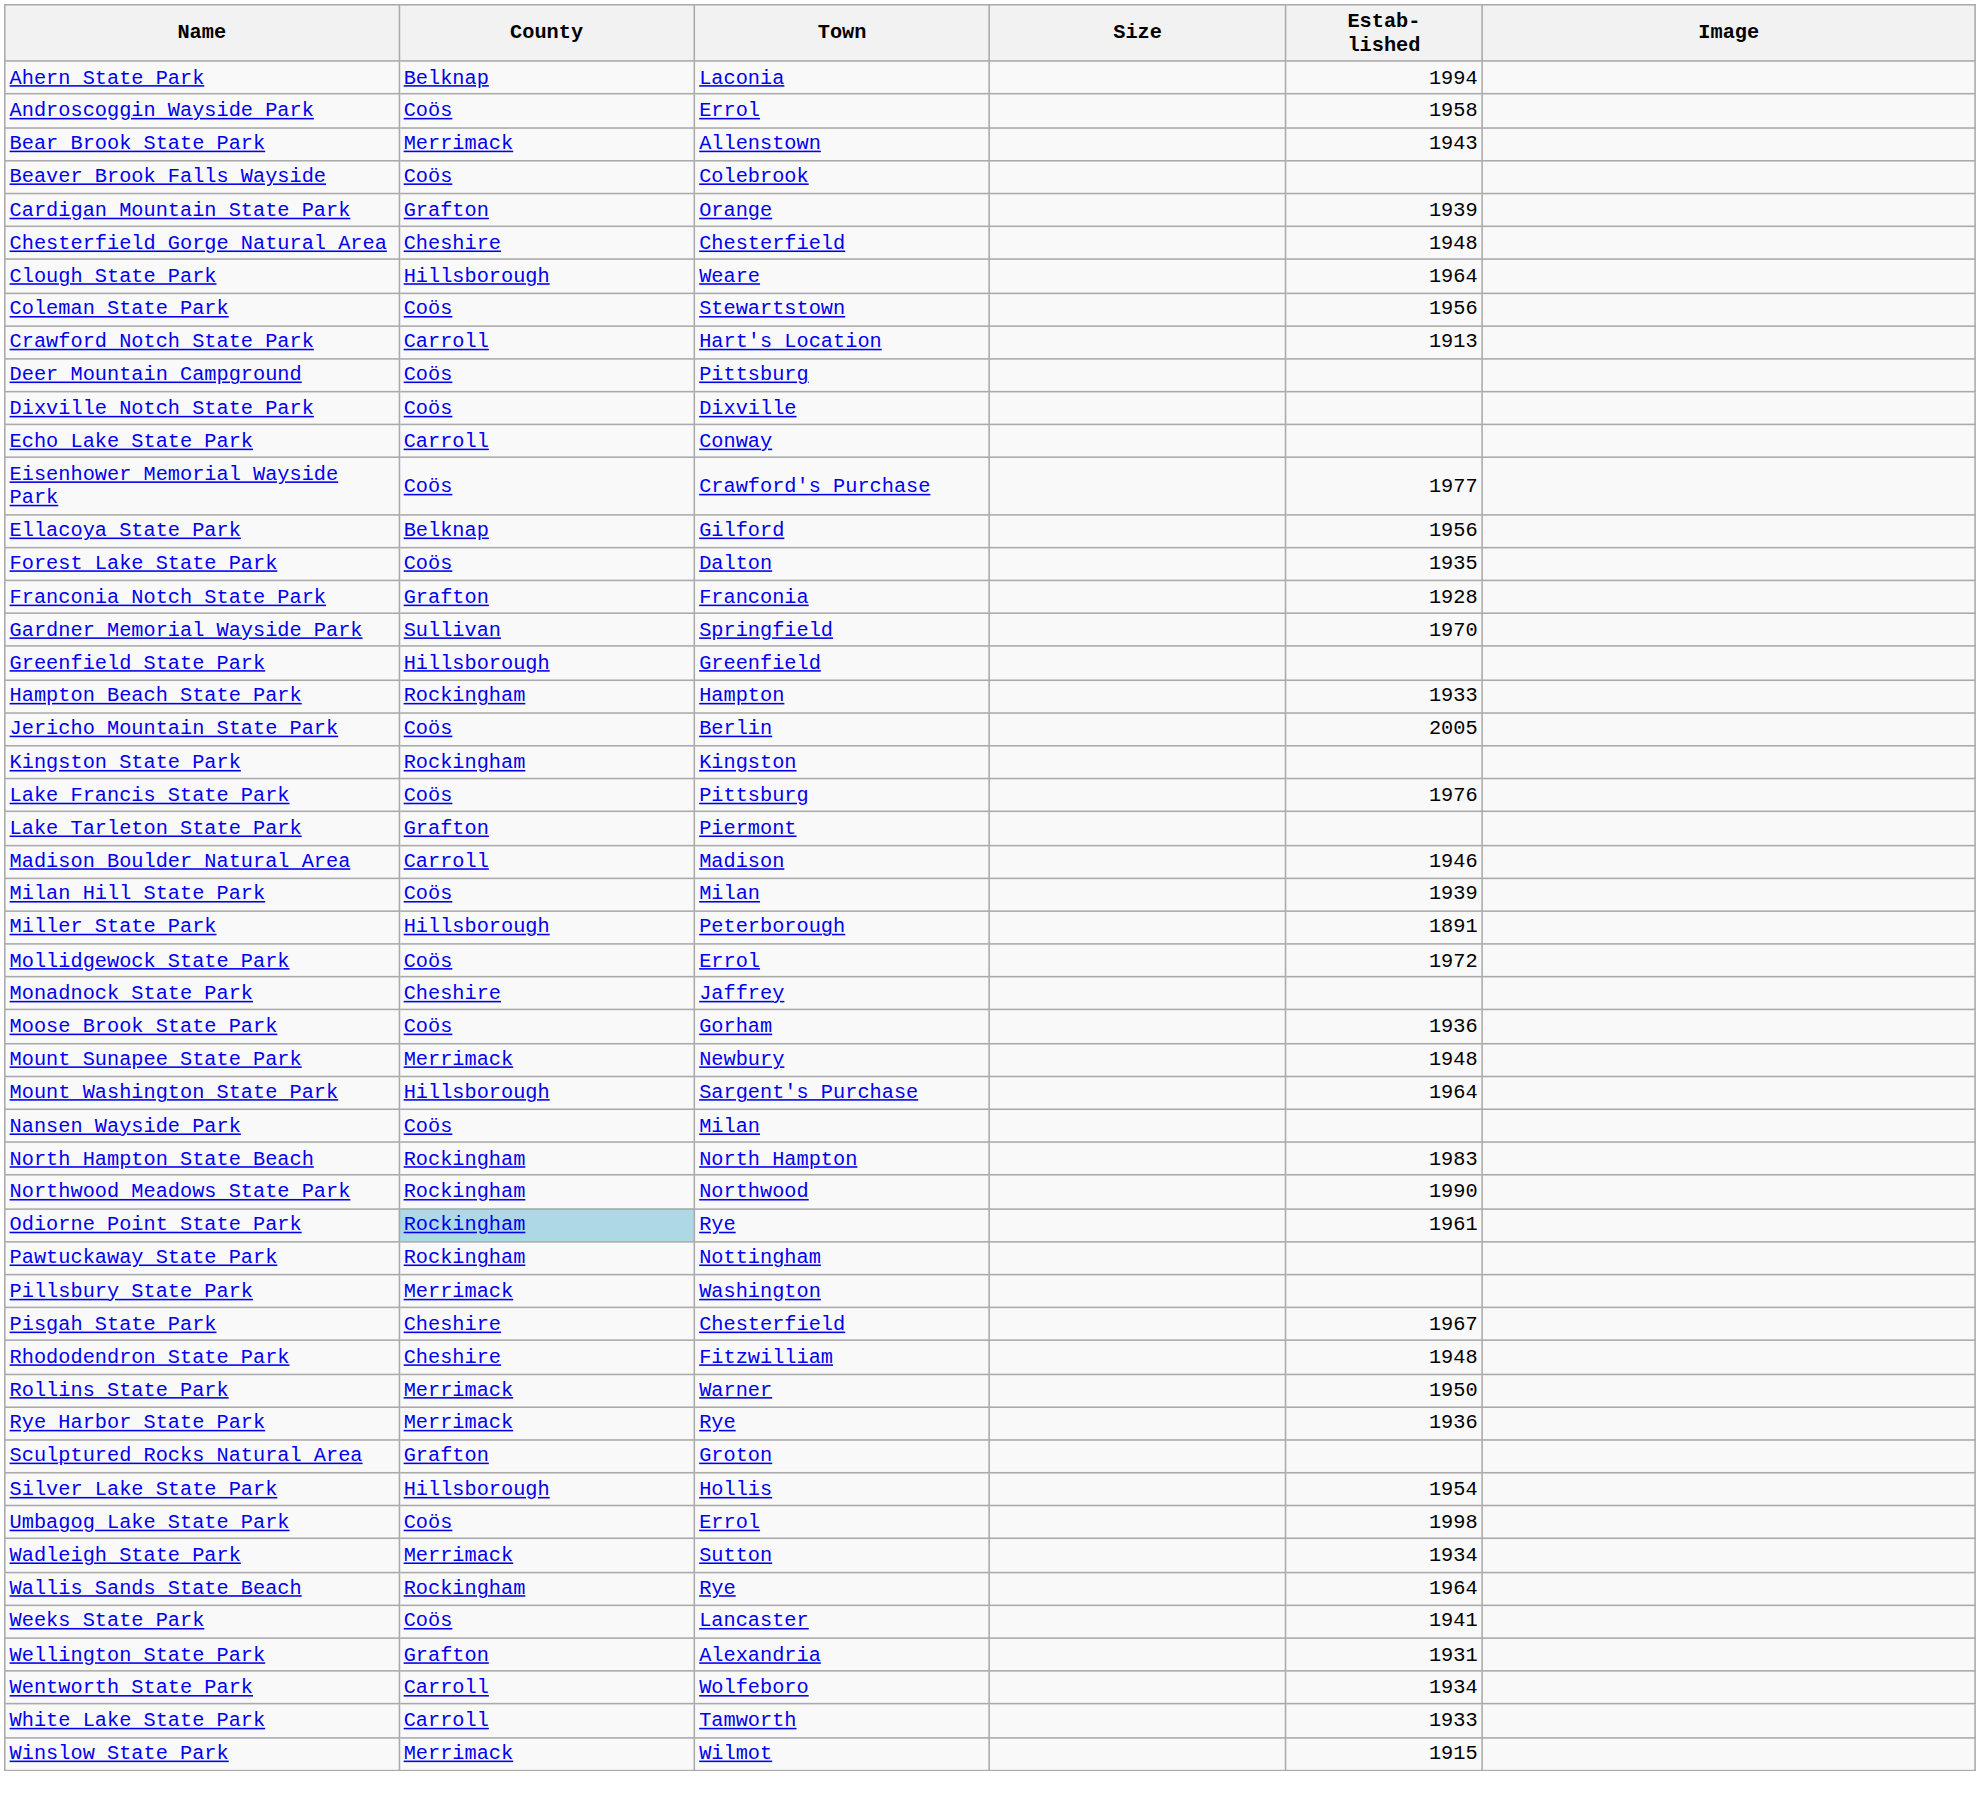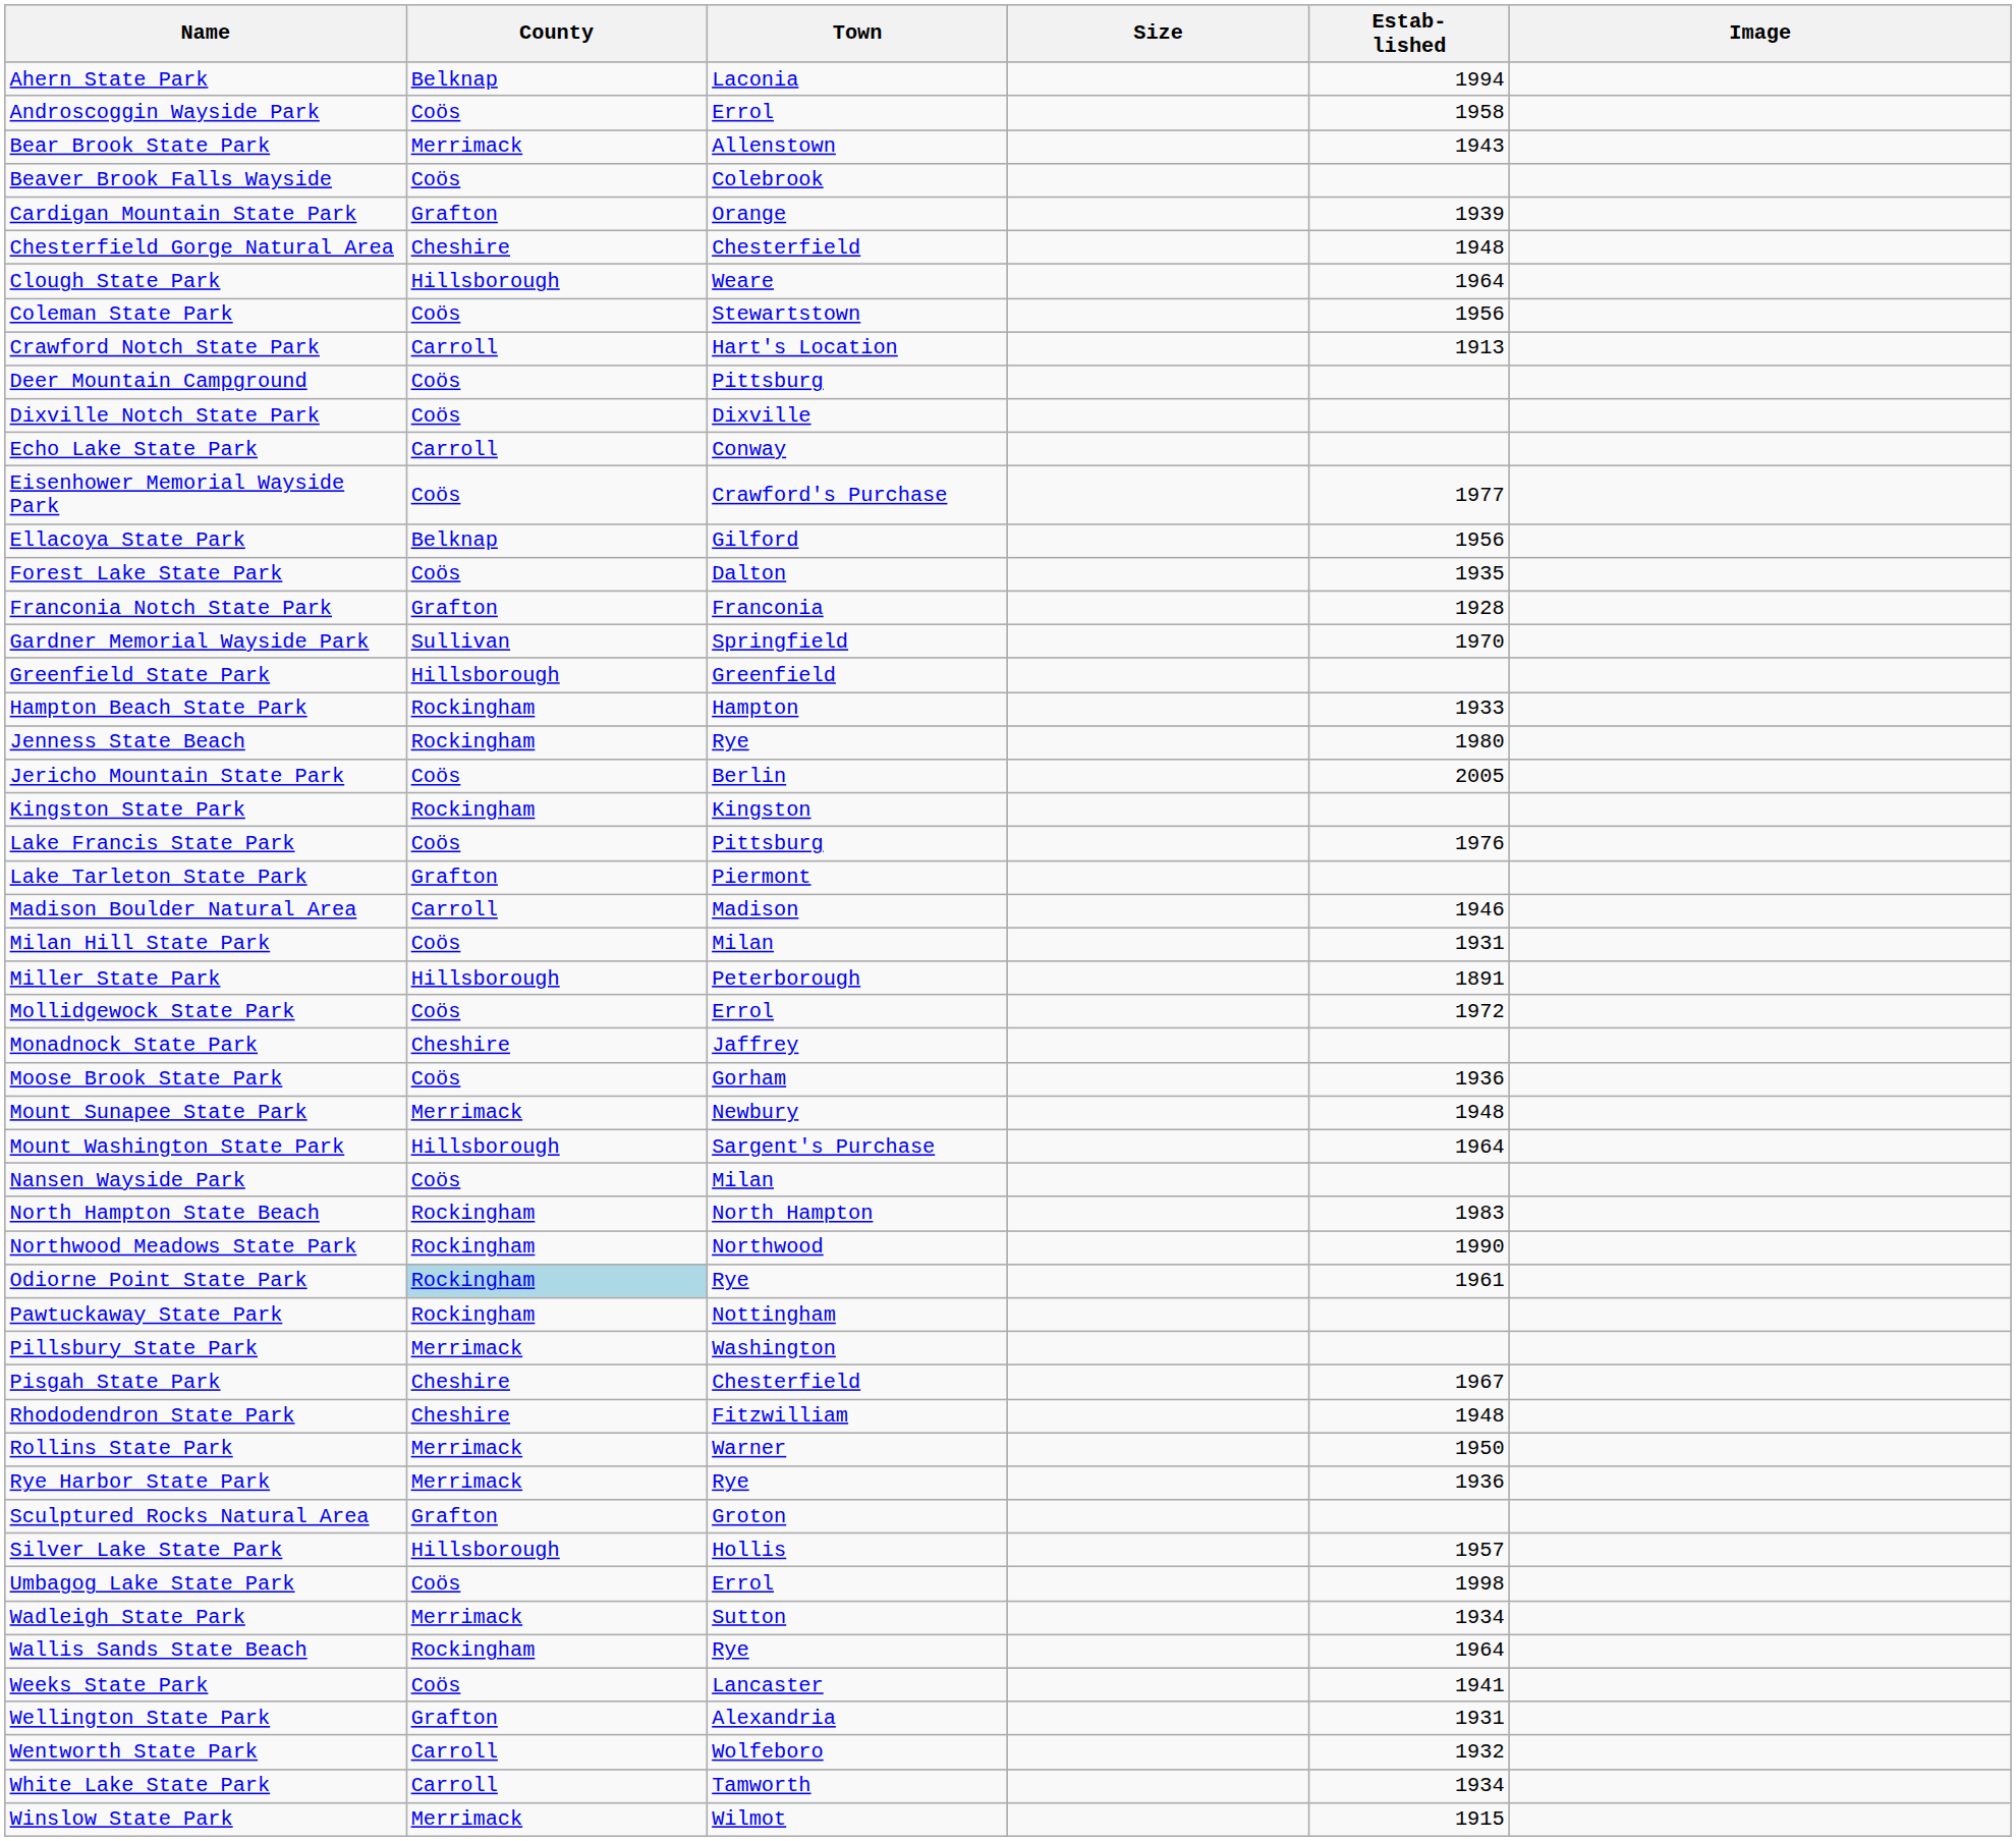 <table class="wikitable sortable"  style="width:100%">
 <tr>
 <th width="20%">Name</th>
 <th width="15%">County</th>
 <th width="15%">Town</th>
 <th width="15%">Size</th>
 <th width="10%">Estab-<br>lished</th>
 <th class="unsortable">Image</th>
 </tr>
 <tr>
 <td><a href='#'>Ahern State Park</a></td>
 <td><a href='#'>Belknap</a></td>
 <td><a href='#'>Laconia</a></td>
 <td></td>
 <td align=right>1994</td>
 <td></td>
 </tr>
 <tr>
 <td><a href='#'>Androscoggin Wayside Park</a></td>
 <td><a href='#'>Coös</a></td>
 <td><a href='#'>Errol</a></td>
 <td></td>
 <td align=right>1958</td>
 <td></td>
 </tr>
 <tr>
 <td><a href='#'>Bear Brook State Park</a></td>
 <td><a href='#'>Merrimack</a></td>
 <td><a href='#'>Allenstown</a></td>
 <td></td>
 <td align=right>1943</td>
 <td></td>
 </tr>
 <tr>
 <td><a href='#'>Beaver Brook Falls Wayside</a></td>
 <td><a href='#'>Coös</a></td>
 <td><a href='#'>Colebrook</a></td>
 <td></td>
 <td align=right></td>
 <td></td>
 </tr>
 <tr>
 <td><a href='#'>Cardigan Mountain State Park</a></td>
 <td><a href='#'>Grafton</a></td>
 <td><a href='#'>Orange</a></td>
 <td></td>
 <td align=right>1939</td>
 <td></td>
 </tr>
 <tr>
 <td><a href='#'>Chesterfield Gorge Natural Area</a></td>
 <td><a href='#'>Cheshire</a></td>
 <td><a href='#'>Chesterfield</a></td>
 <td></td>
 <td align=right>1948</td>
 <td></td>
 </tr>
 <tr>
 <td><a href='#'>Clough State Park</a></td>
 <td><a href='#'>Hillsborough</a></td>
 <td><a href='#'>Weare</a></td>
 <td></td>
 <td align=right>1964</td>
 <td></td>
 </tr>
 <tr>
 <td><a href='#'>Coleman State Park</a></td>
 <td><a href='#'>Coös</a></td>
 <td><a href='#'>Stewartstown</a></td>
 <td></td>
 <td align=right>1956</td>
 <td></td>
 </tr>
 <tr>
 <td><a href='#'>Crawford Notch State Park</a></td>
 <td><a href='#'>Carroll</a></td>
 <td><a href='#'>Hart's Location</a></td>
 <td></td>
 <td align=right>1913</td>
 <td></td>
 </tr>
 <tr>
 <td><a href='#'>Deer Mountain Campground</a></td>
 <td><a href='#'>Coös</a></td>
 <td><a href='#'>Pittsburg</a></td>
 <td></td>
 <td></td>
 <td></td>
 </tr>
 <tr>
 <td><a href='#'>Dixville Notch State Park</a></td>
 <td><a href='#'>Coös</a></td>
 <td><a href='#'>Dixville</a></td>
 <td></td>
 <td align=right></td>
 <td></td>
 </tr>
 <tr>
 <td><a href='#'>Echo Lake State Park</a></td>
 <td><a href='#'>Carroll</a></td>
 <td><a href='#'>Conway</a></td>
 <td></td>
 <td align=right></td>
 <td></td>
 </tr>
 <tr>
 <td><a href='#'>Eisenhower Memorial Wayside Park</a></td>
 <td><a href='#'>Coös</a></td>
 <td><a href='#'>Crawford's Purchase</a></td>
 <td></td>
 <td align=right>1977</td>
 <td></td>
 </tr>
 <tr>
 <td><a href='#'>Ellacoya State Park</a></td>
 <td><a href='#'>Belknap</a></td>
 <td><a href='#'>Gilford</a></td>
 <td></td>
 <td align=right>1956</td>
 <td></td>
 </tr>
 <tr>
 <td><a href='#'>Forest Lake State Park</a></td>
 <td><a href='#'>Coös</a></td>
 <td><a href='#'>Dalton</a></td>
 <td></td>
 <td align=right>1935</td>
 <td></td>
 </tr>
 <tr>
 <td><a href='#'>Franconia Notch State Park</a></td>
 <td><a href='#'>Grafton</a></td>
 <td><a href='#'>Franconia</a></td>
 <td></td>
 <td align=right>1928</td>
 <td></td>
 </tr>
 <tr>
 <td><a href='#'>Gardner Memorial Wayside Park</a></td>
 <td><a href='#'>Sullivan</a></td>
 <td><a href='#'>Springfield</a></td>
 <td></td>
 <td align=right>1970</td>
 <td></td>
 </tr>
 <tr>
 <td><a href='#'>Greenfield State Park</a></td>
 <td><a href='#'>Hillsborough</a></td>
 <td><a href='#'>Greenfield</a></td>
 <td></td>
 <td align=right></td>
 <td></td>
 </tr>
 <tr>
 <td><a href='#'>Hampton Beach State Park</a></td>
 <td><a href='#'>Rockingham</a></td>
 <td><a href='#'>Hampton</a></td>
 <td></td>
 <td align=right>1933</td>
 <td></td>
 </tr>
 <tr>
+<td><a href='#'>Jenness State Beach</a></td>
+<td><a href='#'>Rockingham</a></td>
+<td><a href='#'>Rye</a></td>
+<td></td>
+<td align=right>1980</td>
+<td></td>
+</tr>
+<tr>
 <td><a href='#'>Jericho Mountain State Park</a></td>
 <td><a href='#'>Coös</a></td>
 <td><a href='#'>Berlin</a></td>
 <td></td>
 <td align=right>2005</td>
 <td></td>
 </tr>
 <tr>
 <td><a href='#'>Kingston State Park</a></td>
 <td><a href='#'>Rockingham</a></td>
 <td><a href='#'>Kingston</a></td>
 <td></td>
 <td align=right></td>
 <td></td>
 </tr>
 <tr>
 <td><a href='#'>Lake Francis State Park</a></td>
 <td><a href='#'>Coös</a></td>
 <td><a href='#'>Pittsburg</a></td>
 <td></td>
 <td align=right>1976</td>
 <td></td>
 </tr>
 <tr>
 <td><a href='#'>Lake Tarleton State Park</a></td>
 <td><a href='#'>Grafton</a></td>
 <td><a href='#'>Piermont</a></td>
 <td></td>
 <td align=right></td>
 <td></td>
 </tr>
 <tr>
 <td><a href='#'>Madison Boulder Natural Area</a></td>
 <td><a href='#'>Carroll</a></td>
 <td><a href='#'>Madison</a></td>
 <td></td>
 <td align=right>1946</td>
 <td></td>
 </tr>
 <tr>
 <td><a href='#'>Milan Hill State Park</a></td>
 <td><a href='#'>Coös</a></td>
 <td><a href='#'>Milan</a></td>
 <td></td>
-<td align=right>1939</td>
+<td align=right>1931</td>
 <td></td>
 </tr>
 <tr>
 <td><a href='#'>Miller State Park</a></td>
 <td><a href='#'>Hillsborough</a></td>
 <td><a href='#'>Peterborough</a></td>
 <td></td>
 <td align=right>1891</td>
 <td></td>
 </tr>
 <tr>
 <td><a href='#'>Mollidgewock State Park</a></td>
 <td><a href='#'>Coös</a></td>
 <td><a href='#'>Errol</a></td>
 <td></td>
 <td align=right>1972</td>
 <td></td>
 </tr>
 <tr>
 <td><a href='#'>Monadnock State Park</a></td>
 <td><a href='#'>Cheshire</a></td>
 <td><a href='#'>Jaffrey</a></td>
 <td></td>
 <td align=right></td>
 <td></td>
 </tr>
 <tr>
 <td><a href='#'>Moose Brook State Park</a></td>
 <td><a href='#'>Coös</a></td>
 <td><a href='#'>Gorham</a></td>
 <td></td>
 <td align=right>1936</td>
 <td></td>
 </tr>
 <tr>
 <td><a href='#'>Mount Sunapee State Park</a></td>
 <td><a href='#'>Merrimack</a></td>
 <td><a href='#'>Newbury</a></td>
 <td></td>
 <td align=right>1948</td>
 <td></td>
 </tr>
 <tr>
 <td><a href='#'>Mount Washington State Park</a></td>
 <td><a href='#'>Hillsborough</a></td>
 <td><a href='#'>Sargent's Purchase</a></td>
 <td></td>
 <td align=right>1964</td>
 <td></td>
 </tr>
 <tr>
 <td><a href='#'>Nansen Wayside Park</a></td>
 <td><a href='#'>Coös</a></td>
 <td><a href='#'>Milan</a></td>
 <td></td>
 <td align=right></td>
 <td></td>
 </tr>
 <tr>
 <td><a href='#'>North Hampton State Beach</a></td>
 <td><a href='#'>Rockingham</a></td>
 <td><a href='#'>North Hampton</a></td>
 <td></td>
 <td align=right>1983</td>
 <td></td>
 </tr>
 <tr>
 <td><a href='#'>Northwood Meadows State Park</a></td>
 <td><a href='#'>Rockingham</a></td>
 <td><a href='#'>Northwood</a></td>
 <td></td>
 <td align=right>1990</td>
 <td></td>
 </tr>
 <tr>
 <td><a href='#'>Odiorne Point State Park</a></td>
 <td style="background: lightblue;"><a href='#'>Rockingham</a></td>
 <td><a href='#'>Rye</a></td>
 <td></td>
 <td align=right>1961</td>
 <td></td>
 </tr>
 <tr>
 <td><a href='#'>Pawtuckaway State Park</a></td>
 <td><a href='#'>Rockingham</a></td>
 <td><a href='#'>Nottingham</a></td>
 <td></td>
 <td align=right></td>
 <td></td>
 </tr>
 <tr>
 <td><a href='#'>Pillsbury State Park</a></td>
 <td><a href='#'>Merrimack</a></td>
 <td><a href='#'>Washington</a></td>
 <td></td>
 <td align=right></td>
 <td></td>
 </tr>
 <tr>
 <td><a href='#'>Pisgah State Park</a></td>
 <td><a href='#'>Cheshire</a></td>
 <td><a href='#'>Chesterfield</a></td>
 <td></td>
 <td align=right>1967</td>
 <td></td>
 </tr>
 <tr>
 <td><a href='#'>Rhododendron State Park</a></td>
 <td><a href='#'>Cheshire</a></td>
 <td><a href='#'>Fitzwilliam</a></td>
 <td></td>
 <td align=right>1948</td>
 <td></td>
 </tr>
 <tr>
 <td><a href='#'>Rollins State Park</a></td>
 <td><a href='#'>Merrimack</a></td>
 <td><a href='#'>Warner</a></td>
 <td></td>
 <td align=right>1950</td>
 <td></td>
 </tr>
 <tr>
 <td><a href='#'>Rye Harbor State Park</a></td>
 <td><a href='#'>Merrimack</a></td>
 <td><a href='#'>Rye</a></td>
 <td></td>
 <td align=right>1936</td>
 <td></td>
 </tr>
 <tr>
 <td><a href='#'>Sculptured Rocks Natural Area</a></td>
 <td><a href='#'>Grafton</a></td>
 <td><a href='#'>Groton</a></td>
 <td></td>
 <td align=right></td>
 <td></td>
 </tr>
 <tr>
 <td><a href='#'>Silver Lake State Park</a></td>
 <td><a href='#'>Hillsborough</a></td>
 <td><a href='#'>Hollis</a></td>
 <td></td>
-<td align=right>1954</td>
+<td align=right>1957</td>
 <td></td>
 </tr>
 <tr>
 <td><a href='#'>Umbagog Lake State Park</a></td>
 <td><a href='#'>Coös</a></td>
 <td><a href='#'>Errol</a></td>
 <td></td>
 <td align=right>1998</td>
 <td></td>
 </tr>
 <tr>
 <td><a href='#'>Wadleigh State Park</a></td>
 <td><a href='#'>Merrimack</a></td>
 <td><a href='#'>Sutton</a></td>
 <td></td>
 <td align=right>1934</td>
 <td></td>
 </tr>
 <tr>
 <td><a href='#'>Wallis Sands State Beach</a></td>
 <td><a href='#'>Rockingham</a></td>
 <td><a href='#'>Rye</a></td>
 <td></td>
 <td align=right>1964</td>
 <td></td>
 </tr>
 <tr>
 <td><a href='#'>Weeks State Park</a></td>
 <td><a href='#'>Coös</a></td>
 <td><a href='#'>Lancaster</a></td>
 <td></td>
 <td align=right>1941</td>
 <td></td>
 </tr>
 <tr>
 <td><a href='#'>Wellington State Park</a></td>
 <td><a href='#'>Grafton</a></td>
 <td><a href='#'>Alexandria</a></td>
 <td></td>
 <td align=right>1931</td>
 <td></td>
 </tr>
 <tr>
 <td><a href='#'>Wentworth State Park</a></td>
 <td><a href='#'>Carroll</a></td>
 <td><a href='#'>Wolfeboro</a></td>
 <td></td>
-<td align=right>1934</td>
+<td align=right>1932</td>
 <td></td>
 </tr>
 <tr>
 <td><a href='#'>White Lake State Park</a></td>
 <td><a href='#'>Carroll</a></td>
 <td><a href='#'>Tamworth</a></td>
 <td></td>
-<td align=right>1933</td>
+<td align=right>1934</td>
 <td></td>
 </tr>
 <tr>
 <td><a href='#'>Winslow State Park</a></td>
 <td><a href='#'>Merrimack</a></td>
 <td><a href='#'>Wilmot</a></td>
 <td></td>
 <td align=right>1915</td>
 <td></td>
 </tr>
 <tr>
 </tr>
 </table>
